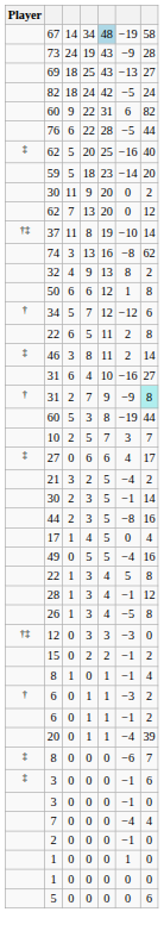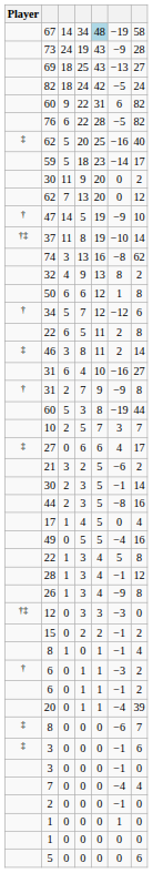 <table class="wikitable sortable" style="text-align:center;">
 <tr>
 <th>Player</th>
 <th></th>
 <th></th>
 <th></th>
 <th></th>
 <th data-sort-type="number"></th>
 <th></th>
 </tr>
 <tr>
 <td></td>
 <td>67</td>
 <td>14</td>
 <td>34</td>
 <td style="background: lightblue;">48</td>
 <td>−19</td>
 <td>58</td>
 </tr>
 <tr>
 <td></td>
 <td>73</td>
 <td>24</td>
 <td>19</td>
 <td>43</td>
 <td>−9</td>
 <td>28</td>
 </tr>
 <tr>
 <td></td>
 <td>69</td>
 <td>18</td>
 <td>25</td>
 <td>43</td>
 <td>−13</td>
 <td>27</td>
 </tr>
 <tr>
 <td></td>
 <td>82</td>
 <td>18</td>
 <td>24</td>
 <td>42</td>
 <td>−5</td>
 <td>24</td>
 </tr>
 <tr>
 <td></td>
 <td>60</td>
 <td>9</td>
 <td>22</td>
 <td>31</td>
 <td>6</td>
 <td>82</td>
 </tr>
 <tr>
 <td></td>
 <td>76</td>
 <td>6</td>
 <td>22</td>
 <td>28</td>
 <td>−5</td>
-<td>44</td>
+<td>82</td>
 </tr>
 <tr>
 <td><sup>‡</sup></td>
 <td>62</td>
 <td>5</td>
 <td>20</td>
 <td>25</td>
 <td>−16</td>
 <td>40</td>
 </tr>
 <tr>
 <td></td>
 <td>59</td>
 <td>5</td>
 <td>18</td>
 <td>23</td>
 <td>−14</td>
-<td>20</td>
+<td>17</td>
 </tr>
 <tr>
 <td></td>
 <td>30</td>
 <td>11</td>
 <td>9</td>
 <td>20</td>
 <td>0</td>
 <td>2</td>
 </tr>
 <tr>
 <td></td>
 <td>62</td>
 <td>7</td>
 <td>13</td>
 <td>20</td>
 <td>0</td>
 <td>12</td>
+</tr>
+<tr>
+<td><sup>†</sup></td>
+<td>47</td>
+<td>14</td>
+<td>5</td>
+<td>19</td>
+<td>−9</td>
+<td>10</td>
 </tr>
 <tr>
 <td><sup>†‡</sup></td>
 <td>37</td>
 <td>11</td>
 <td>8</td>
 <td>19</td>
 <td>−10</td>
 <td>14</td>
 </tr>
 <tr>
 <td></td>
 <td>74</td>
 <td>3</td>
 <td>13</td>
 <td>16</td>
 <td>−8</td>
 <td>62</td>
 </tr>
 <tr>
 <td></td>
 <td>32</td>
 <td>4</td>
 <td>9</td>
 <td>13</td>
 <td>8</td>
 <td>2</td>
 </tr>
 <tr>
 <td></td>
 <td>50</td>
 <td>6</td>
 <td>6</td>
 <td>12</td>
 <td>1</td>
 <td>8</td>
 </tr>
 <tr>
 <td><sup>†</sup></td>
 <td>34</td>
 <td>5</td>
 <td>7</td>
 <td>12</td>
 <td>−12</td>
 <td>6</td>
 </tr>
 <tr>
 <td></td>
 <td>22</td>
 <td>6</td>
 <td>5</td>
 <td>11</td>
 <td>2</td>
 <td>8</td>
 </tr>
 <tr>
 <td><sup>‡</sup></td>
 <td>46</td>
 <td>3</td>
 <td>8</td>
 <td>11</td>
 <td>2</td>
 <td>14</td>
 </tr>
 <tr>
 <td></td>
 <td>31</td>
 <td>6</td>
 <td>4</td>
 <td>10</td>
 <td>−16</td>
 <td>27</td>
 </tr>
 <tr>
 <td><sup>†</sup></td>
 <td>31</td>
 <td>2</td>
 <td>7</td>
 <td>9</td>
 <td>−9</td>
-<td style="background: paleturquoise;">8</td>
+<td>8</td>
 </tr>
 <tr>
 <td></td>
 <td>60</td>
 <td>5</td>
 <td>3</td>
 <td>8</td>
 <td>−19</td>
 <td>44</td>
 </tr>
 <tr>
 <td></td>
 <td>10</td>
 <td>2</td>
 <td>5</td>
 <td>7</td>
 <td>3</td>
 <td>7</td>
 </tr>
 <tr>
 <td><sup>‡</sup></td>
 <td>27</td>
 <td>0</td>
 <td>6</td>
 <td>6</td>
 <td>4</td>
 <td>17</td>
 </tr>
 <tr>
 <td></td>
 <td>21</td>
 <td>3</td>
 <td>2</td>
 <td>5</td>
-<td>−4</td>
+<td>−6</td>
 <td>2</td>
 </tr>
 <tr>
 <td></td>
 <td>30</td>
 <td>2</td>
 <td>3</td>
 <td>5</td>
 <td>−1</td>
 <td>14</td>
 </tr>
 <tr>
 <td></td>
 <td>44</td>
 <td>2</td>
 <td>3</td>
 <td>5</td>
 <td>−8</td>
 <td>16</td>
 </tr>
 <tr>
 <td></td>
 <td>17</td>
 <td>1</td>
 <td>4</td>
 <td>5</td>
 <td>0</td>
 <td>4</td>
 </tr>
 <tr>
 <td></td>
 <td>49</td>
 <td>0</td>
 <td>5</td>
 <td>5</td>
 <td>−4</td>
 <td>16</td>
 </tr>
 <tr>
 <td></td>
 <td>22</td>
 <td>1</td>
 <td>3</td>
 <td>4</td>
 <td>5</td>
 <td>8</td>
 </tr>
 <tr>
 <td></td>
 <td>28</td>
 <td>1</td>
 <td>3</td>
 <td>4</td>
 <td>−1</td>
 <td>12</td>
 </tr>
 <tr>
 <td></td>
 <td>26</td>
 <td>1</td>
 <td>3</td>
 <td>4</td>
-<td>−5</td>
+<td>−9</td>
 <td>8</td>
 </tr>
 <tr>
 <td><sup>†‡</sup></td>
 <td>12</td>
 <td>0</td>
 <td>3</td>
 <td>3</td>
 <td>−3</td>
 <td>0</td>
 </tr>
 <tr>
 <td></td>
 <td>15</td>
 <td>0</td>
 <td>2</td>
 <td>2</td>
 <td>−1</td>
 <td>2</td>
 </tr>
 <tr>
 <td></td>
 <td>8</td>
 <td>1</td>
 <td>0</td>
 <td>1</td>
 <td>−1</td>
 <td>4</td>
 </tr>
 <tr>
 <td><sup>†</sup></td>
 <td>6</td>
 <td>0</td>
 <td>1</td>
 <td>1</td>
 <td>−3</td>
 <td>2</td>
 </tr>
 <tr>
 <td></td>
 <td>6</td>
 <td>0</td>
 <td>1</td>
 <td>1</td>
 <td>−1</td>
 <td>2</td>
 </tr>
 <tr>
 <td></td>
 <td>20</td>
 <td>0</td>
 <td>1</td>
 <td>1</td>
 <td>−4</td>
 <td>39</td>
 </tr>
 <tr>
 <td><sup>‡</sup></td>
 <td>8</td>
 <td>0</td>
 <td>0</td>
 <td>0</td>
 <td>−6</td>
 <td>7</td>
 </tr>
 <tr>
 <td><sup>‡</sup></td>
 <td>3</td>
 <td>0</td>
 <td>0</td>
 <td>0</td>
 <td>−1</td>
 <td>6</td>
 </tr>
 <tr>
 <td></td>
 <td>3</td>
 <td>0</td>
 <td>0</td>
 <td>0</td>
 <td>−1</td>
 <td>0</td>
 </tr>
 <tr>
 <td></td>
 <td>7</td>
 <td>0</td>
 <td>0</td>
 <td>0</td>
 <td>−4</td>
 <td>4</td>
 </tr>
 <tr>
 <td></td>
 <td>2</td>
 <td>0</td>
 <td>0</td>
 <td>0</td>
 <td>−1</td>
 <td>0</td>
 </tr>
 <tr>
 <td></td>
 <td>1</td>
 <td>0</td>
 <td>0</td>
 <td>0</td>
 <td>1</td>
 <td>0</td>
 </tr>
 <tr>
 <td></td>
 <td>1</td>
 <td>0</td>
 <td>0</td>
 <td>0</td>
 <td>0</td>
 <td>0</td>
 </tr>
 <tr>
 <td></td>
 <td>5</td>
 <td>0</td>
 <td>0</td>
 <td>0</td>
 <td>0</td>
 <td>6</td>
 </tr>
 </table>
